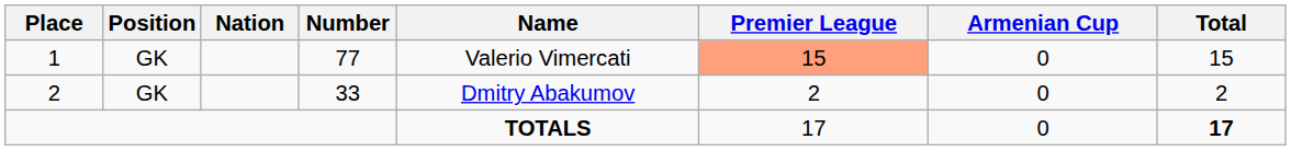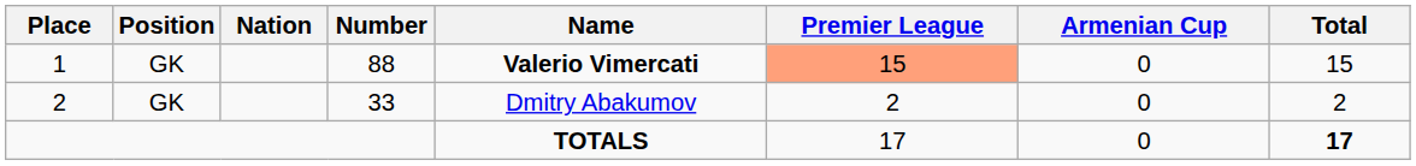 <table class="wikitable" style="font-size: 95%; text-align: center;">
 <tr>
 <th width=60>Place</th>
 <th width=60>Position</th>
 <th width=60>Nation</th>
 <th width=60>Number</th>
 <th width=200>Name</th>
 <th width=150><a href='#'>Premier League</a></th>
 <th width=150><a href='#'>Armenian Cup</a></th>
 <th width=80><strong>Total</strong></th>
 </tr>
 <tr>
 <td>1</td>
 <td>GK</td>
 <td></td>
-<td>77</td>
-<td>Valerio Vimercati</td>
+<td>88</td>
+<td><strong>Valerio Vimercati</strong></td>
 <td style="background: lightsalmon;">15</td>
 <td>0</td>
 <td>15</td>
 </tr>
 <tr>
 <td>2</td>
 <td>GK</td>
 <td></td>
 <td>33</td>
 <td><a href='#'>Dmitry Abakumov</a></td>
 <td>2</td>
 <td>0</td>
 <td>2</td>
 </tr>
 <tr>
 <td colspan="4"></td>
 <td><strong>TOTALS</strong></td>
 <td>17</td>
 <td>0</td>
 <td><strong>17</strong></td>
 </tr>
 </table>
